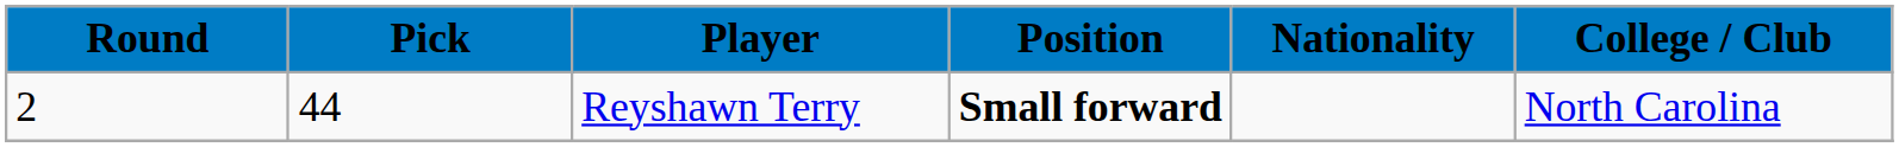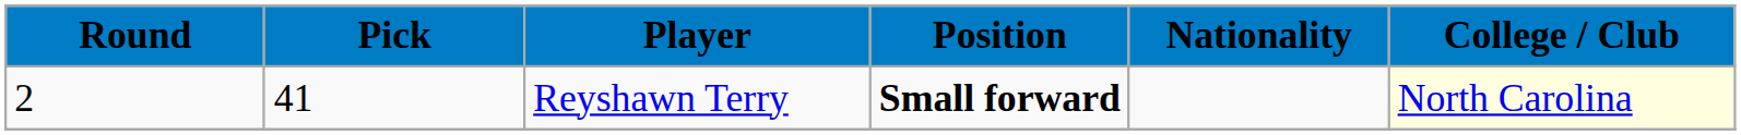 <table class="wikitable sortable sortable">
 <tr>
 <th style="background:#007CC5;" width="15%">Round</th>
 <th style="background:#007CC5;" width="15%">Pick</th>
 <th style="background:#007CC5;" width="20%">Player</th>
 <th style="background:#007CC5;" width="15%">Position</th>
 <th style="background:#007CC5;" width="15%">Nationality</th>
 <th style="background:#007CC5;" width="20%">College / Club</th>
 </tr>
 <tr>
 <td>2</td>
-<td>44</td>
+<td>41</td>
 <td><a href='#'>Reyshawn Terry</a></td>
 <td><strong>Small forward</strong></td>
 <td></td>
-<td><a href='#'>North Carolina</a></td>
+<td style="background: lightyellow;"><a href='#'>North Carolina</a></td>
 </tr>
 <tr>
 </tr>
 </table>
